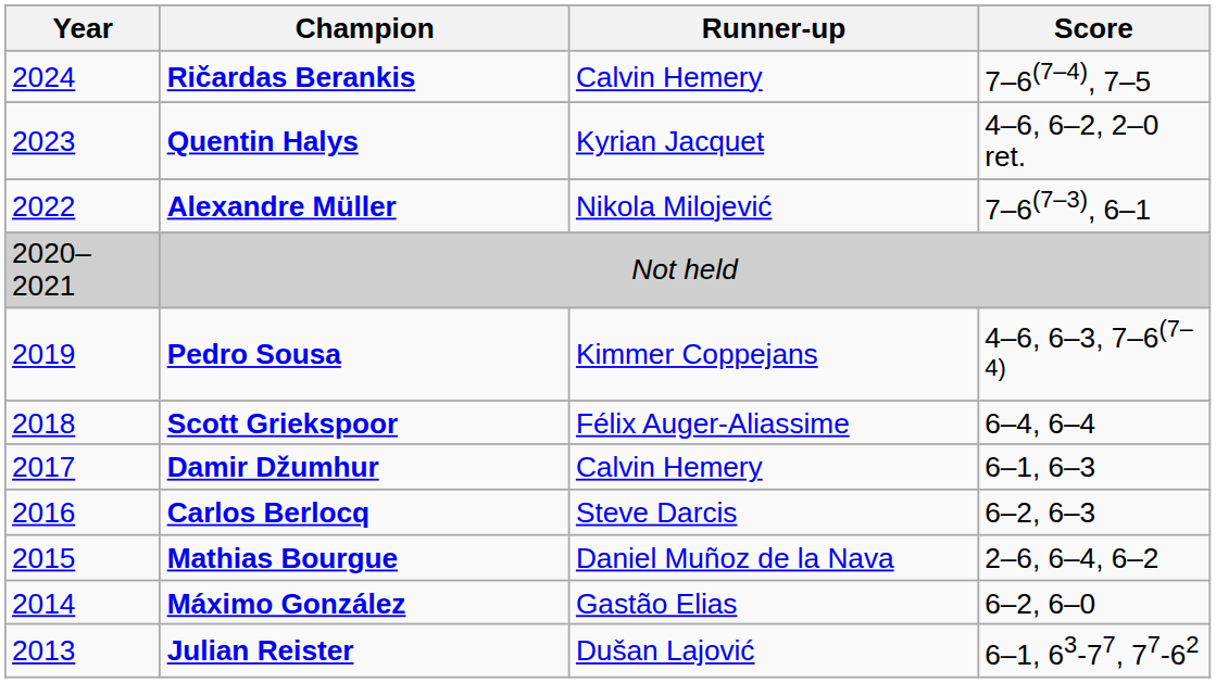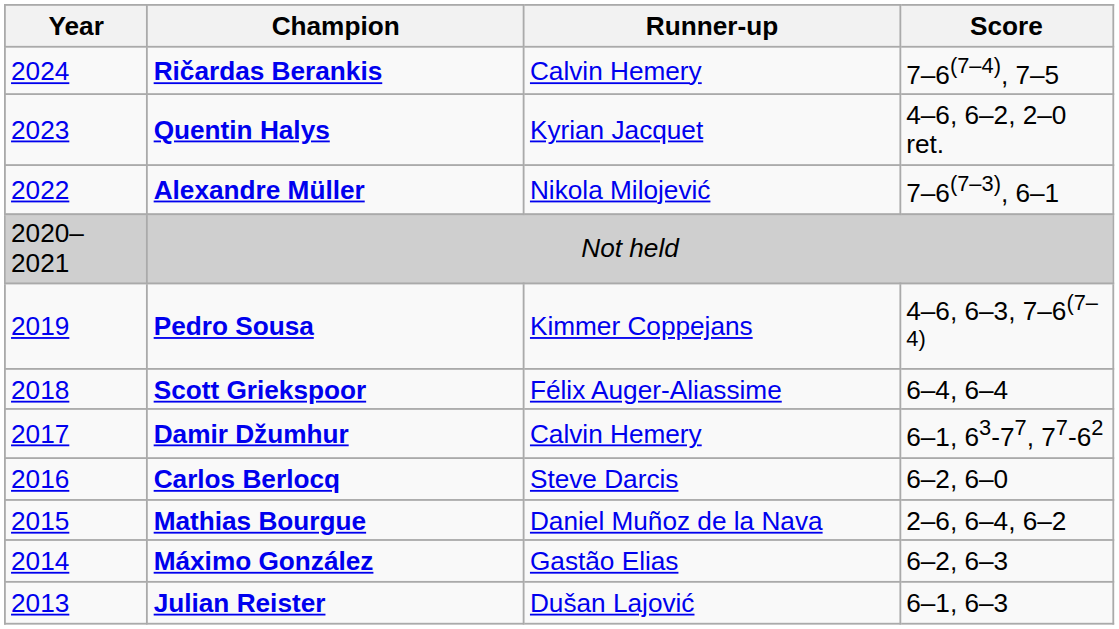 <table class="wikitable" style="font-size:90%">
 <tr>
 <th>Year</th>
 <th width="200">Champion</th>
 <th width="200">Runner-up</th>
 <th width="110">Score</th>
 </tr>
 <tr>
 <td><a href='#'>2024</a></td>
 <td> <strong><a href='#'>Ričardas Berankis</a></strong></td>
 <td> <a href='#'>Calvin Hemery</a></td>
 <td>7–6<sup>(7–4)</sup>, 7–5</td>
 </tr>
 <tr>
 <td><a href='#'>2023</a></td>
 <td> <strong><a href='#'>Quentin Halys</a></strong></td>
 <td> <a href='#'>Kyrian Jacquet</a></td>
 <td>4–6, 6–2, 2–0 ret.</td>
 </tr>
 <tr>
 <td><a href='#'>2022</a></td>
 <td> <strong><a href='#'>Alexandre Müller</a></strong></td>
 <td> <a href='#'>Nikola Milojević</a></td>
 <td>7–6<sup>(7–3)</sup>, 6–1</td>
 </tr>
 <tr>
 <td style="background:#cfcfcf">2020–2021</td>
 <td colspan=3 align=center style="background:#cfcfcf"><em>Not held</em></td>
 </tr>
 <tr>
 <td><a href='#'>2019</a></td>
 <td> <strong><a href='#'>Pedro Sousa</a></strong></td>
 <td> <a href='#'>Kimmer Coppejans</a></td>
 <td>4–6, 6–3, 7–6<sup>(7–4)</sup></td>
 </tr>
 <tr>
 <td><a href='#'>2018</a></td>
 <td> <strong><a href='#'>Scott Griekspoor</a></strong></td>
 <td> <a href='#'>Félix Auger-Aliassime</a></td>
 <td>6–4, 6–4</td>
 </tr>
 <tr>
 <td><a href='#'>2017</a></td>
 <td> <strong><a href='#'>Damir Džumhur</a></strong></td>
 <td> <a href='#'>Calvin Hemery</a></td>
-<td>6–1, 6–3</td>
+<td>6–1, 6<sup>3</sup>-7<sup>7</sup>, 7<sup>7</sup>-6<sup>2</sup></td>
 </tr>
 <tr>
 <td><a href='#'>2016</a></td>
 <td> <strong><a href='#'>Carlos Berlocq</a></strong></td>
 <td> <a href='#'>Steve Darcis</a></td>
-<td>6–2, 6–3</td>
+<td>6–2, 6–0</td>
 </tr>
 <tr>
 <td><a href='#'>2015</a></td>
 <td> <strong><a href='#'>Mathias Bourgue</a></strong></td>
 <td> <a href='#'>Daniel Muñoz de la Nava</a></td>
 <td>2–6, 6–4, 6–2</td>
 </tr>
 <tr>
 <td><a href='#'>2014</a></td>
 <td> <strong><a href='#'>Máximo González</a></strong></td>
 <td> <a href='#'>Gastão Elias</a></td>
-<td>6–2, 6–0</td>
+<td>6–2, 6–3</td>
 </tr>
 <tr>
 <td><a href='#'>2013</a></td>
 <td> <strong><a href='#'>Julian Reister</a></strong></td>
 <td> <a href='#'>Dušan Lajović</a></td>
-<td>6–1, 6<sup>3</sup>-7<sup>7</sup>, 7<sup>7</sup>-6<sup>2</sup></td>
+<td>6–1, 6–3</td>
 </tr>
 </table>
